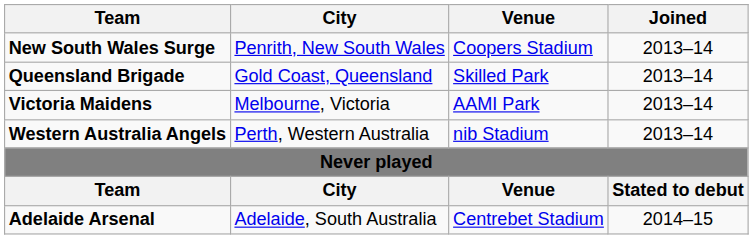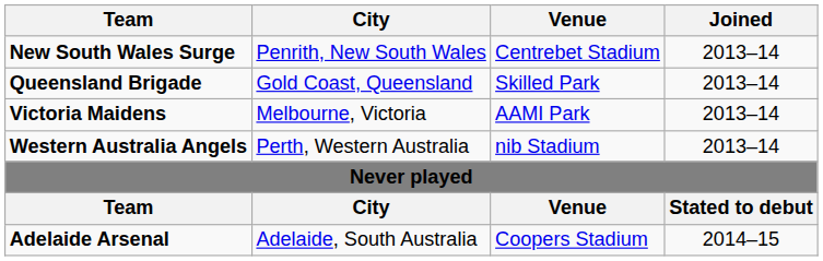 <table class="wikitable" style="text-align:left">
 <tr>
 <th>Team</th>
 <th>City</th>
 <th>Venue</th>
 <th>Joined</th>
 </tr>
 <tr>
 <td><strong>New South Wales Surge</strong></td>
 <td><a href='#'>Penrith, New South Wales</a></td>
-<td><a href='#'>Coopers Stadium</a></td>
+<td><a href='#'>Centrebet Stadium</a></td>
 <td align=center>2013–14</td>
 </tr>
 <tr>
 <td><strong>Queensland Brigade</strong></td>
 <td><a href='#'>Gold Coast, Queensland</a></td>
 <td><a href='#'>Skilled Park</a></td>
 <td align=center>2013–14</td>
 </tr>
 <tr>
 <td><strong>Victoria Maidens</strong></td>
 <td><a href='#'>Melbourne</a>, Victoria</td>
 <td><a href='#'>AAMI Park</a></td>
 <td align=center>2013–14</td>
 </tr>
 <tr>
 <td><strong>Western Australia Angels</strong></td>
 <td><a href='#'>Perth</a>, Western Australia</td>
 <td><a href='#'>nib Stadium</a></td>
 <td align=center>2013–14</td>
 </tr>
 <tr>
 <th style="background:gray;" colspan="6"><span>Never played</span></th>
 </tr>
 <tr>
 <th>Team</th>
 <th>City</th>
 <th>Venue</th>
 <th>Stated to debut</th>
 </tr>
 <tr>
 <td><strong>Adelaide Arsenal</strong></td>
 <td><a href='#'>Adelaide</a>, South Australia</td>
-<td><a href='#'>Centrebet Stadium</a></td>
+<td><a href='#'>Coopers Stadium</a></td>
 <td align=center>2014–15</td>
 </tr>
 </table>
